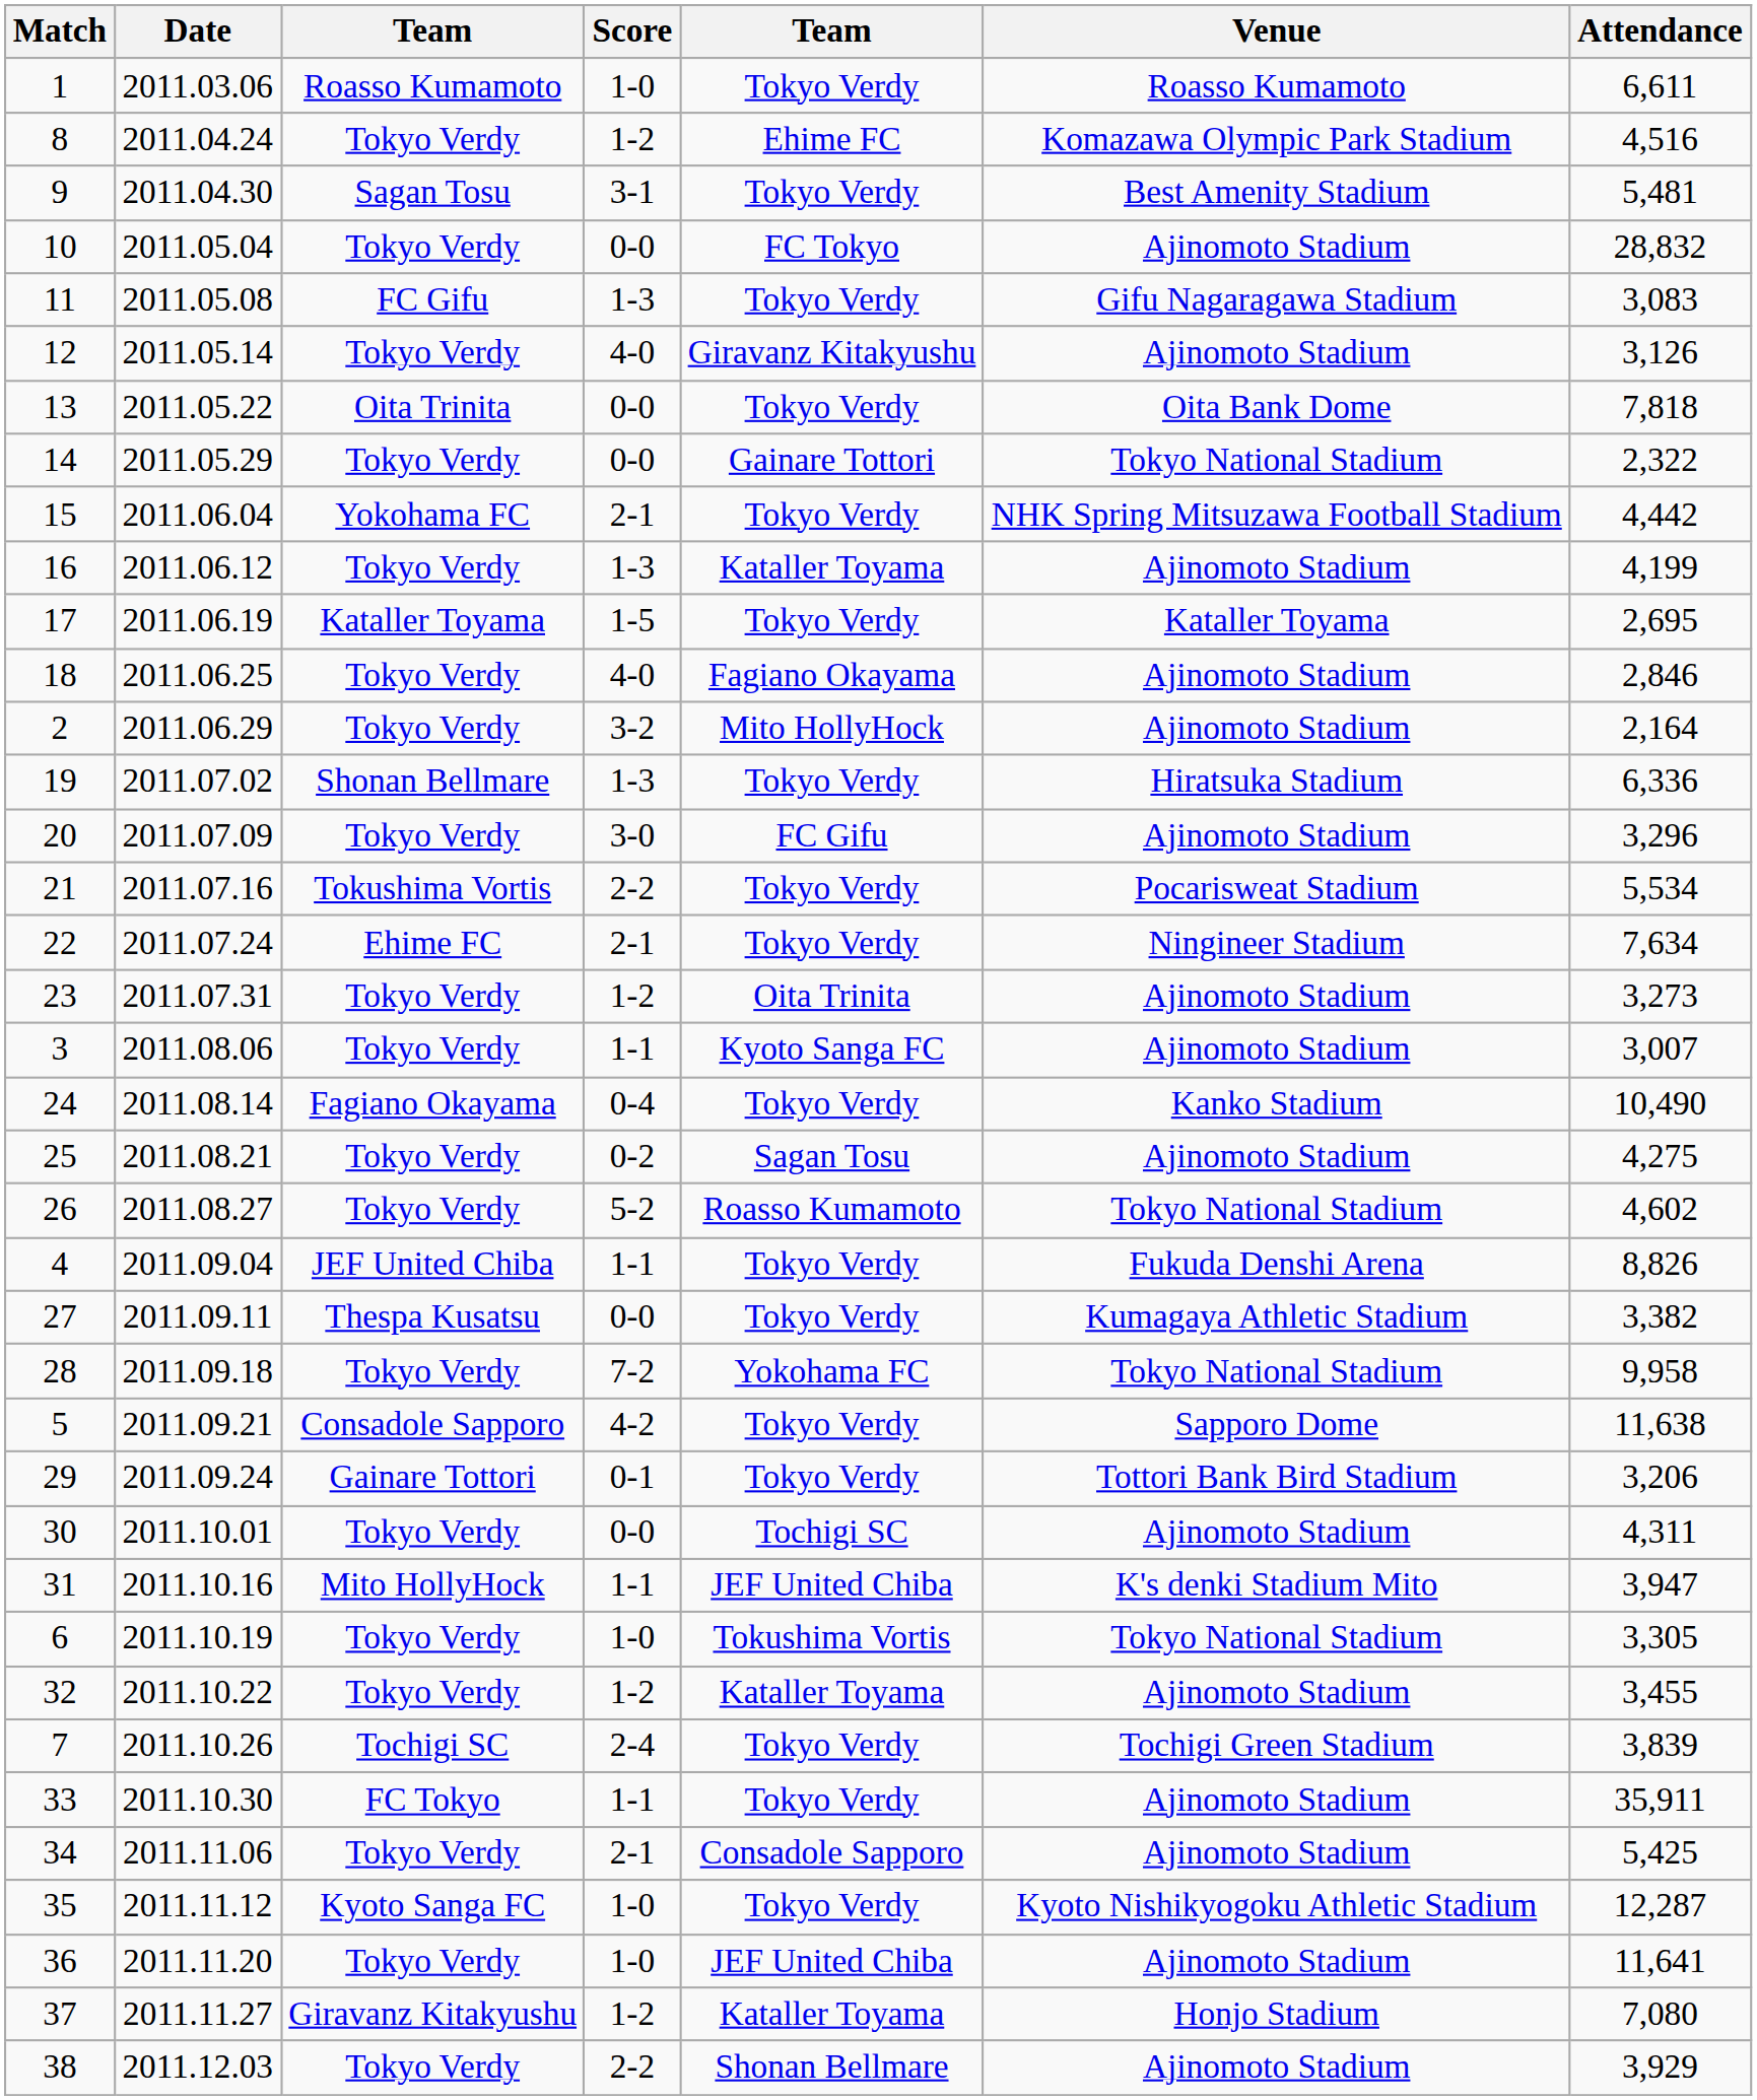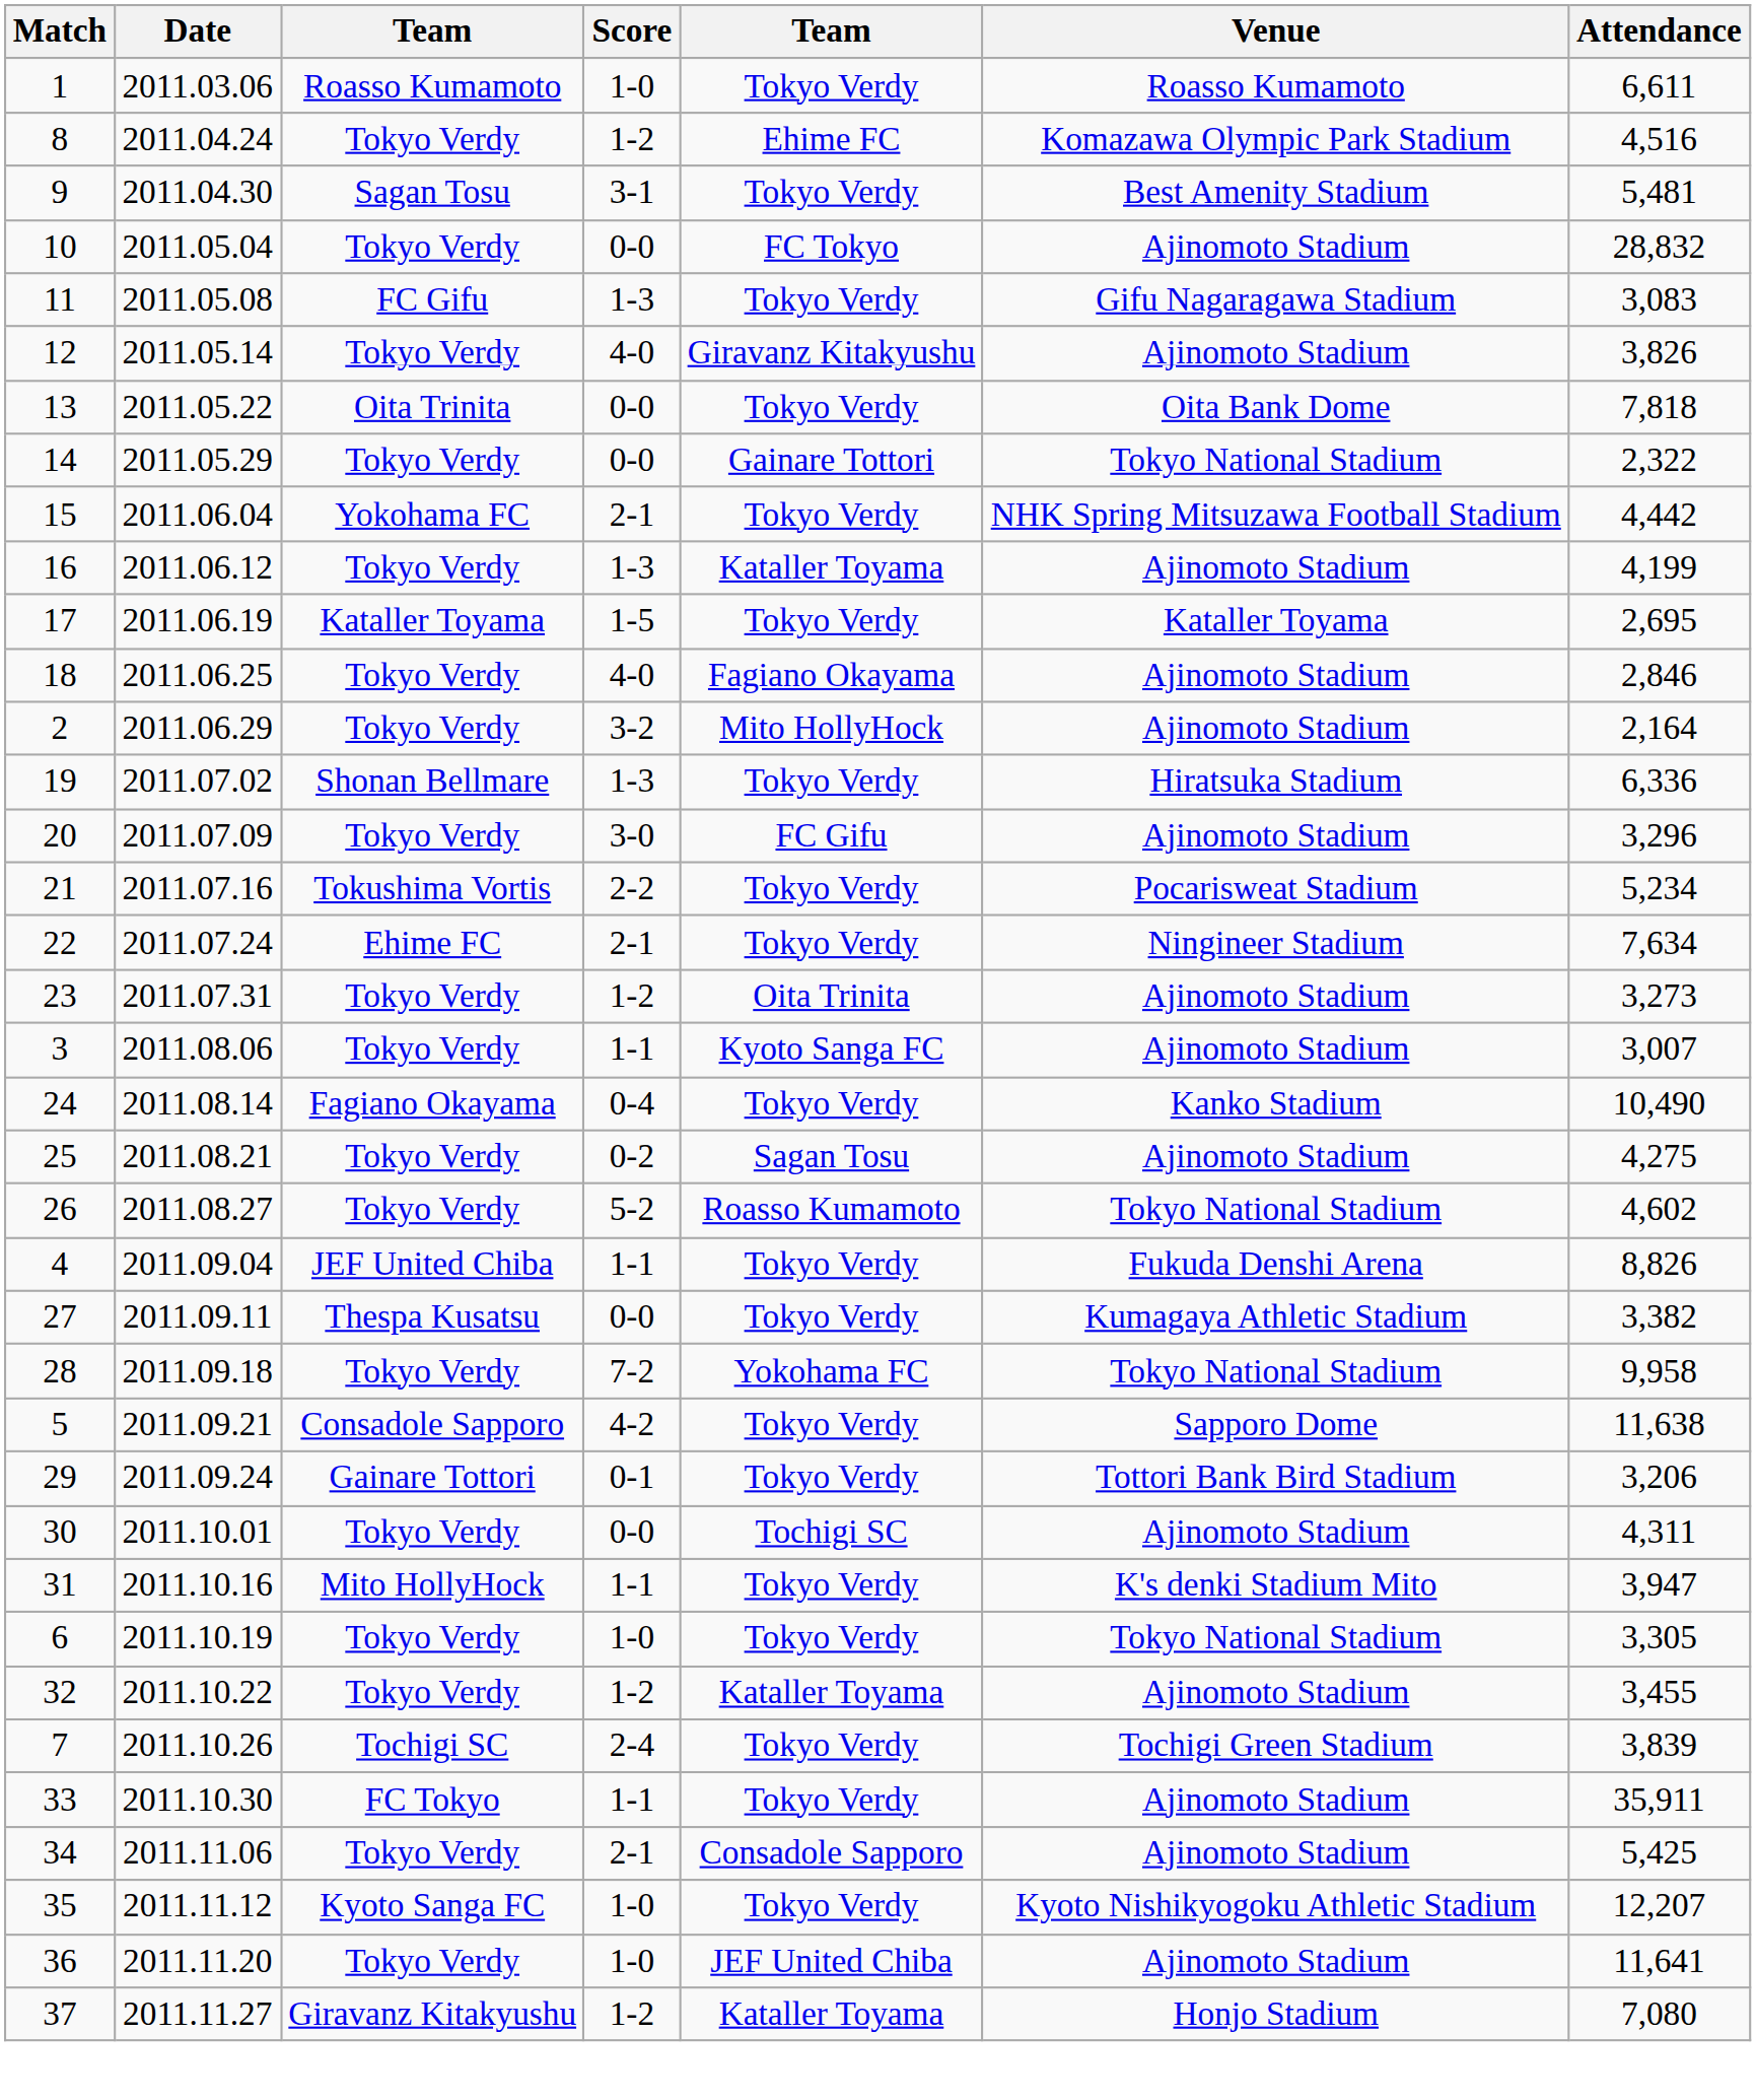 <table class="wikitable" style="text-align:center;">
 <tr>
 <th>Match</th>
 <th>Date</th>
 <th>Team</th>
 <th>Score</th>
 <th>Team</th>
 <th>Venue</th>
 <th>Attendance</th>
 </tr>
 <tr>
 <td>1</td>
 <td>2011.03.06</td>
 <td><a href='#'>Roasso Kumamoto</a></td>
 <td>1-0</td>
 <td><a href='#'>Tokyo Verdy</a></td>
 <td><a href='#'>Roasso Kumamoto</a></td>
 <td>6,611</td>
 </tr>
 <tr>
 <td>8</td>
 <td>2011.04.24</td>
 <td><a href='#'>Tokyo Verdy</a></td>
 <td>1-2</td>
 <td><a href='#'>Ehime FC</a></td>
 <td><a href='#'>Komazawa Olympic Park Stadium</a></td>
 <td>4,516</td>
 </tr>
 <tr>
 <td>9</td>
 <td>2011.04.30</td>
 <td><a href='#'>Sagan Tosu</a></td>
 <td>3-1</td>
 <td><a href='#'>Tokyo Verdy</a></td>
 <td><a href='#'>Best Amenity Stadium</a></td>
 <td>5,481</td>
 </tr>
 <tr>
 <td>10</td>
 <td>2011.05.04</td>
 <td><a href='#'>Tokyo Verdy</a></td>
 <td>0-0</td>
 <td><a href='#'>FC Tokyo</a></td>
 <td><a href='#'>Ajinomoto Stadium</a></td>
 <td>28,832</td>
 </tr>
 <tr>
 <td>11</td>
 <td>2011.05.08</td>
 <td><a href='#'>FC Gifu</a></td>
 <td>1-3</td>
 <td><a href='#'>Tokyo Verdy</a></td>
 <td><a href='#'>Gifu Nagaragawa Stadium</a></td>
 <td>3,083</td>
 </tr>
 <tr>
 <td>12</td>
 <td>2011.05.14</td>
 <td><a href='#'>Tokyo Verdy</a></td>
 <td>4-0</td>
 <td><a href='#'>Giravanz Kitakyushu</a></td>
 <td><a href='#'>Ajinomoto Stadium</a></td>
-<td>3,126</td>
+<td>3,826</td>
 </tr>
 <tr>
 <td>13</td>
 <td>2011.05.22</td>
 <td><a href='#'>Oita Trinita</a></td>
 <td>0-0</td>
 <td><a href='#'>Tokyo Verdy</a></td>
 <td><a href='#'>Oita Bank Dome</a></td>
 <td>7,818</td>
 </tr>
 <tr>
 <td>14</td>
 <td>2011.05.29</td>
 <td><a href='#'>Tokyo Verdy</a></td>
 <td>0-0</td>
 <td><a href='#'>Gainare Tottori</a></td>
 <td><a href='#'>Tokyo National Stadium</a></td>
 <td>2,322</td>
 </tr>
 <tr>
 <td>15</td>
 <td>2011.06.04</td>
 <td><a href='#'>Yokohama FC</a></td>
 <td>2-1</td>
 <td><a href='#'>Tokyo Verdy</a></td>
 <td><a href='#'>NHK Spring Mitsuzawa Football Stadium</a></td>
 <td>4,442</td>
 </tr>
 <tr>
 <td>16</td>
 <td>2011.06.12</td>
 <td><a href='#'>Tokyo Verdy</a></td>
 <td>1-3</td>
 <td><a href='#'>Kataller Toyama</a></td>
 <td><a href='#'>Ajinomoto Stadium</a></td>
 <td>4,199</td>
 </tr>
 <tr>
 <td>17</td>
 <td>2011.06.19</td>
 <td><a href='#'>Kataller Toyama</a></td>
 <td>1-5</td>
 <td><a href='#'>Tokyo Verdy</a></td>
 <td><a href='#'>Kataller Toyama</a></td>
 <td>2,695</td>
 </tr>
 <tr>
 <td>18</td>
 <td>2011.06.25</td>
 <td><a href='#'>Tokyo Verdy</a></td>
 <td>4-0</td>
 <td><a href='#'>Fagiano Okayama</a></td>
 <td><a href='#'>Ajinomoto Stadium</a></td>
 <td>2,846</td>
 </tr>
 <tr>
 <td>2</td>
 <td>2011.06.29</td>
 <td><a href='#'>Tokyo Verdy</a></td>
 <td>3-2</td>
 <td><a href='#'>Mito HollyHock</a></td>
 <td><a href='#'>Ajinomoto Stadium</a></td>
 <td>2,164</td>
 </tr>
 <tr>
 <td>19</td>
 <td>2011.07.02</td>
 <td><a href='#'>Shonan Bellmare</a></td>
 <td>1-3</td>
 <td><a href='#'>Tokyo Verdy</a></td>
 <td><a href='#'>Hiratsuka Stadium</a></td>
 <td>6,336</td>
 </tr>
 <tr>
 <td>20</td>
 <td>2011.07.09</td>
 <td><a href='#'>Tokyo Verdy</a></td>
 <td>3-0</td>
 <td><a href='#'>FC Gifu</a></td>
 <td><a href='#'>Ajinomoto Stadium</a></td>
 <td>3,296</td>
 </tr>
 <tr>
 <td>21</td>
 <td>2011.07.16</td>
 <td><a href='#'>Tokushima Vortis</a></td>
 <td>2-2</td>
 <td><a href='#'>Tokyo Verdy</a></td>
 <td><a href='#'>Pocarisweat Stadium</a></td>
-<td>5,534</td>
+<td>5,234</td>
 </tr>
 <tr>
 <td>22</td>
 <td>2011.07.24</td>
 <td><a href='#'>Ehime FC</a></td>
 <td>2-1</td>
 <td><a href='#'>Tokyo Verdy</a></td>
 <td><a href='#'>Ningineer Stadium</a></td>
 <td>7,634</td>
 </tr>
 <tr>
 <td>23</td>
 <td>2011.07.31</td>
 <td><a href='#'>Tokyo Verdy</a></td>
 <td>1-2</td>
 <td><a href='#'>Oita Trinita</a></td>
 <td><a href='#'>Ajinomoto Stadium</a></td>
 <td>3,273</td>
 </tr>
 <tr>
 <td>3</td>
 <td>2011.08.06</td>
 <td><a href='#'>Tokyo Verdy</a></td>
 <td>1-1</td>
 <td><a href='#'>Kyoto Sanga FC</a></td>
 <td><a href='#'>Ajinomoto Stadium</a></td>
 <td>3,007</td>
 </tr>
 <tr>
 <td>24</td>
 <td>2011.08.14</td>
 <td><a href='#'>Fagiano Okayama</a></td>
 <td>0-4</td>
 <td><a href='#'>Tokyo Verdy</a></td>
 <td><a href='#'>Kanko Stadium</a></td>
 <td>10,490</td>
 </tr>
 <tr>
 <td>25</td>
 <td>2011.08.21</td>
 <td><a href='#'>Tokyo Verdy</a></td>
 <td>0-2</td>
 <td><a href='#'>Sagan Tosu</a></td>
 <td><a href='#'>Ajinomoto Stadium</a></td>
 <td>4,275</td>
 </tr>
 <tr>
 <td>26</td>
 <td>2011.08.27</td>
 <td><a href='#'>Tokyo Verdy</a></td>
 <td>5-2</td>
 <td><a href='#'>Roasso Kumamoto</a></td>
 <td><a href='#'>Tokyo National Stadium</a></td>
 <td>4,602</td>
 </tr>
 <tr>
 <td>4</td>
 <td>2011.09.04</td>
 <td><a href='#'>JEF United Chiba</a></td>
 <td>1-1</td>
 <td><a href='#'>Tokyo Verdy</a></td>
 <td><a href='#'>Fukuda Denshi Arena</a></td>
 <td>8,826</td>
 </tr>
 <tr>
 <td>27</td>
 <td>2011.09.11</td>
 <td><a href='#'>Thespa Kusatsu</a></td>
 <td>0-0</td>
 <td><a href='#'>Tokyo Verdy</a></td>
 <td><a href='#'>Kumagaya Athletic Stadium</a></td>
 <td>3,382</td>
 </tr>
 <tr>
 <td>28</td>
 <td>2011.09.18</td>
 <td><a href='#'>Tokyo Verdy</a></td>
 <td>7-2</td>
 <td><a href='#'>Yokohama FC</a></td>
 <td><a href='#'>Tokyo National Stadium</a></td>
 <td>9,958</td>
 </tr>
 <tr>
 <td>5</td>
 <td>2011.09.21</td>
 <td><a href='#'>Consadole Sapporo</a></td>
 <td>4-2</td>
 <td><a href='#'>Tokyo Verdy</a></td>
 <td><a href='#'>Sapporo Dome</a></td>
 <td>11,638</td>
 </tr>
 <tr>
 <td>29</td>
 <td>2011.09.24</td>
 <td><a href='#'>Gainare Tottori</a></td>
 <td>0-1</td>
 <td><a href='#'>Tokyo Verdy</a></td>
 <td><a href='#'>Tottori Bank Bird Stadium</a></td>
 <td>3,206</td>
 </tr>
 <tr>
 <td>30</td>
 <td>2011.10.01</td>
 <td><a href='#'>Tokyo Verdy</a></td>
 <td>0-0</td>
 <td><a href='#'>Tochigi SC</a></td>
 <td><a href='#'>Ajinomoto Stadium</a></td>
 <td>4,311</td>
 </tr>
 <tr>
 <td>31</td>
 <td>2011.10.16</td>
 <td><a href='#'>Mito HollyHock</a></td>
 <td>1-1</td>
-<td><a href='#'>JEF United Chiba</a></td>
+<td><a href='#'>Tokyo Verdy</a></td>
 <td><a href='#'>K's denki Stadium Mito</a></td>
 <td>3,947</td>
 </tr>
 <tr>
 <td>6</td>
 <td>2011.10.19</td>
 <td><a href='#'>Tokyo Verdy</a></td>
 <td>1-0</td>
-<td><a href='#'>Tokushima Vortis</a></td>
+<td><a href='#'>Tokyo Verdy</a></td>
 <td><a href='#'>Tokyo National Stadium</a></td>
 <td>3,305</td>
 </tr>
 <tr>
 <td>32</td>
 <td>2011.10.22</td>
 <td><a href='#'>Tokyo Verdy</a></td>
 <td>1-2</td>
 <td><a href='#'>Kataller Toyama</a></td>
 <td><a href='#'>Ajinomoto Stadium</a></td>
 <td>3,455</td>
 </tr>
 <tr>
 <td>7</td>
 <td>2011.10.26</td>
 <td><a href='#'>Tochigi SC</a></td>
 <td>2-4</td>
 <td><a href='#'>Tokyo Verdy</a></td>
 <td><a href='#'>Tochigi Green Stadium</a></td>
 <td>3,839</td>
 </tr>
 <tr>
 <td>33</td>
 <td>2011.10.30</td>
 <td><a href='#'>FC Tokyo</a></td>
 <td>1-1</td>
 <td><a href='#'>Tokyo Verdy</a></td>
 <td><a href='#'>Ajinomoto Stadium</a></td>
 <td>35,911</td>
 </tr>
 <tr>
 <td>34</td>
 <td>2011.11.06</td>
 <td><a href='#'>Tokyo Verdy</a></td>
 <td>2-1</td>
 <td><a href='#'>Consadole Sapporo</a></td>
 <td><a href='#'>Ajinomoto Stadium</a></td>
 <td>5,425</td>
 </tr>
 <tr>
 <td>35</td>
 <td>2011.11.12</td>
 <td><a href='#'>Kyoto Sanga FC</a></td>
 <td>1-0</td>
 <td><a href='#'>Tokyo Verdy</a></td>
 <td><a href='#'>Kyoto Nishikyogoku Athletic Stadium</a></td>
-<td>12,287</td>
+<td>12,207</td>
 </tr>
 <tr>
 <td>36</td>
 <td>2011.11.20</td>
 <td><a href='#'>Tokyo Verdy</a></td>
 <td>1-0</td>
 <td><a href='#'>JEF United Chiba</a></td>
 <td><a href='#'>Ajinomoto Stadium</a></td>
 <td>11,641</td>
 </tr>
 <tr>
 <td>37</td>
 <td>2011.11.27</td>
 <td><a href='#'>Giravanz Kitakyushu</a></td>
 <td>1-2</td>
 <td><a href='#'>Kataller Toyama</a></td>
 <td><a href='#'>Honjo Stadium</a></td>
 <td>7,080</td>
 </tr>
-<tr>
-<td>38</td>
-<td>2011.12.03</td>
-<td><a href='#'>Tokyo Verdy</a></td>
-<td>2-2</td>
-<td><a href='#'>Shonan Bellmare</a></td>
-<td><a href='#'>Ajinomoto Stadium</a></td>
-<td>3,929</td>
-</tr>
 </table>
